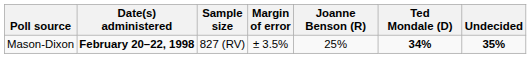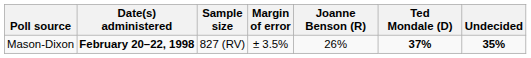 <table class="wikitable" style="font-size:90%;text-align:center;">
 <tr valign=bottom>
 <th>Poll source</th>
 <th>Date(s)<br>administered</th>
 <th>Sample<br>size</th>
 <th>Margin<br>of error</th>
 <th style="width:100px;">Joanne<br>Benson (R)</th>
 <th style="width:100px;">Ted<br>Mondale (D)</th>
 <th>Undecided</th>
 </tr>
 <tr>
 <td style="text-align:left;">Mason-Dixon</td>
 <td><strong>February 20–22, 1998</strong></td>
 <td>827 (RV)</td>
 <td>± 3.5%</td>
-<td>25%</td>
-<td><strong>34%</strong></td>
+<td>26%</td>
+<td><strong>37%</strong></td>
 <td><strong>35%</strong></td>
 </tr>
 </table>
